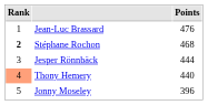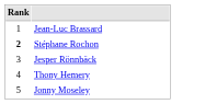 <table cellspacing="1" cellpadding="3" style="border:1px solid #AAAAAA;font-size:86%">
 <tr bgcolor="#E4E4E4">
 <th style="border-bottom:1px solid #AAAAAA" width=10>Rank</th>
 <th style="border-bottom:1px solid #AAAAAA" width=200></th>
-<th style="border-bottom:1px solid #AAAAAA" width=20>Points</th>
 </tr>
 <tr>
 <td align="center">1</td>
 <td> <a href='#'>Jean-Luc Brassard</a></td>
-<td align=center>476</td>
 </tr>
 <tr>
 <td align="center"><strong>2</strong></td>
 <td> <a href='#'>Stéphane Rochon</a></td>
-<td align=center>468</td>
 </tr>
 <tr>
 <td align="center">3</td>
 <td> <a href='#'>Jesper Rönnbäck</a></td>
-<td align=center>444</td>
 </tr>
 <tr>
-<td align="center" style="background: lightsalmon;">4</td>
+<td align="center">4</td>
 <td> <a href='#'>Thony Hemery</a></td>
-<td align=center>440</td>
 </tr>
 <tr>
 <td align="center">5</td>
 <td> <a href='#'>Jonny Moseley</a></td>
-<td align=center>396</td>
 </tr>
 </table>
